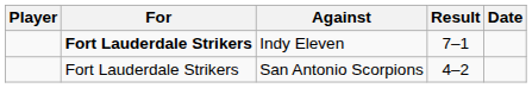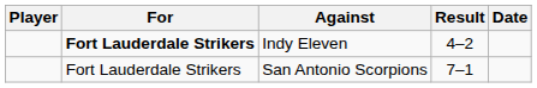 <table class="wikitable">
 <tr>
 <th>Player</th>
 <th>For</th>
 <th>Against</th>
 <th style="text-align:center">Result</th>
 <th>Date</th>
 </tr>
 <tr>
 <td> </td>
 <td><strong>Fort Lauderdale Strikers</strong></td>
 <td>Indy Eleven</td>
-<td style="text-align:center;">7–1</td>
+<td style="text-align:center;">4–2</td>
 <td></td>
 </tr>
 <tr>
 <td> </td>
 <td>Fort Lauderdale Strikers</td>
 <td>San Antonio Scorpions</td>
-<td style="text-align:center;">4–2</td>
+<td style="text-align:center;">7–1</td>
 <td></td>
 </tr>
 </table>
